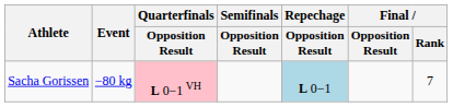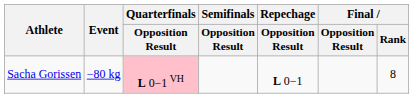 <table class="wikitable" style="text-align:center; font-size:90%">
 <tr>
 <th rowspan=2>Athlete</th>
 <th rowspan=2>Event</th>
 <th>Quarterfinals</th>
 <th>Semifinals</th>
 <th>Repechage</th>
 <th colspan=2>Final / </th>
 </tr>
 <tr style="font-size:95%">
 <th>Opposition<br>Result</th>
 <th>Opposition<br>Result</th>
 <th>Opposition<br>Result</th>
 <th>Opposition<br>Result</th>
 <th>Rank</th>
 </tr>
 <tr>
 <td align=left><a href='#'>Sacha Gorissen</a></td>
 <td align=left><a href='#'>−80 kg</a></td>
 <td style="background: pink;"><br><strong>L</strong> 0−1<sup> VH</sup></td>
 <td></td>
-<td style="background: lightblue;"><br><strong>L</strong> 0−1</td>
+<td><br><strong>L</strong> 0−1</td>
 <td></td>
-<td>7</td>
+<td>8</td>
 </tr>
 </table>
